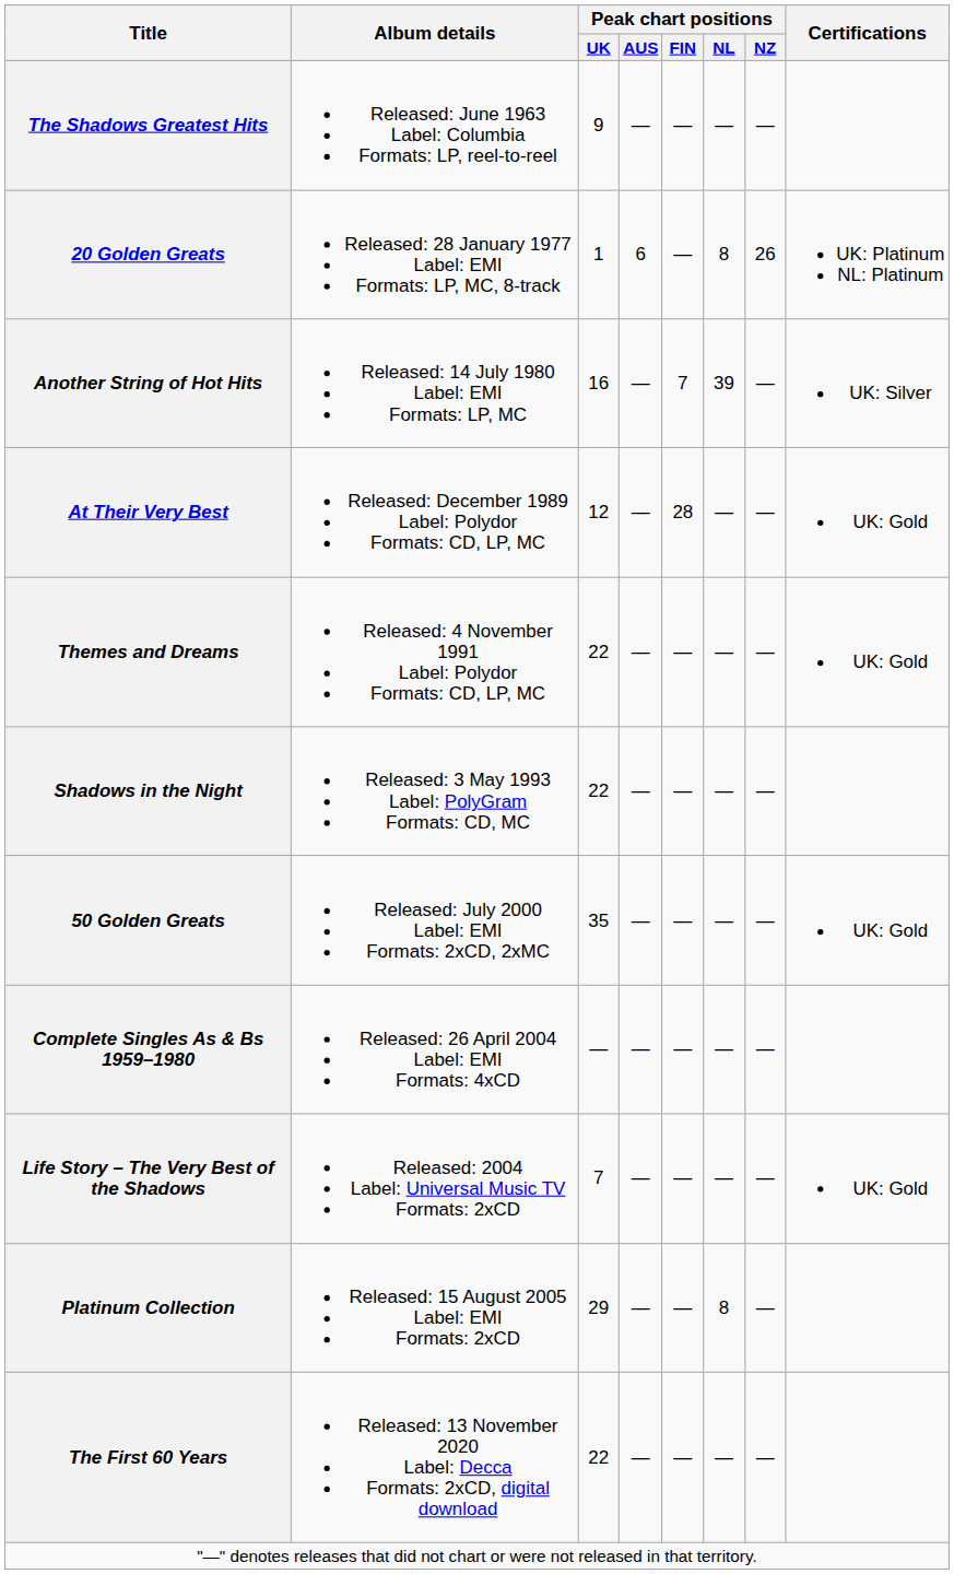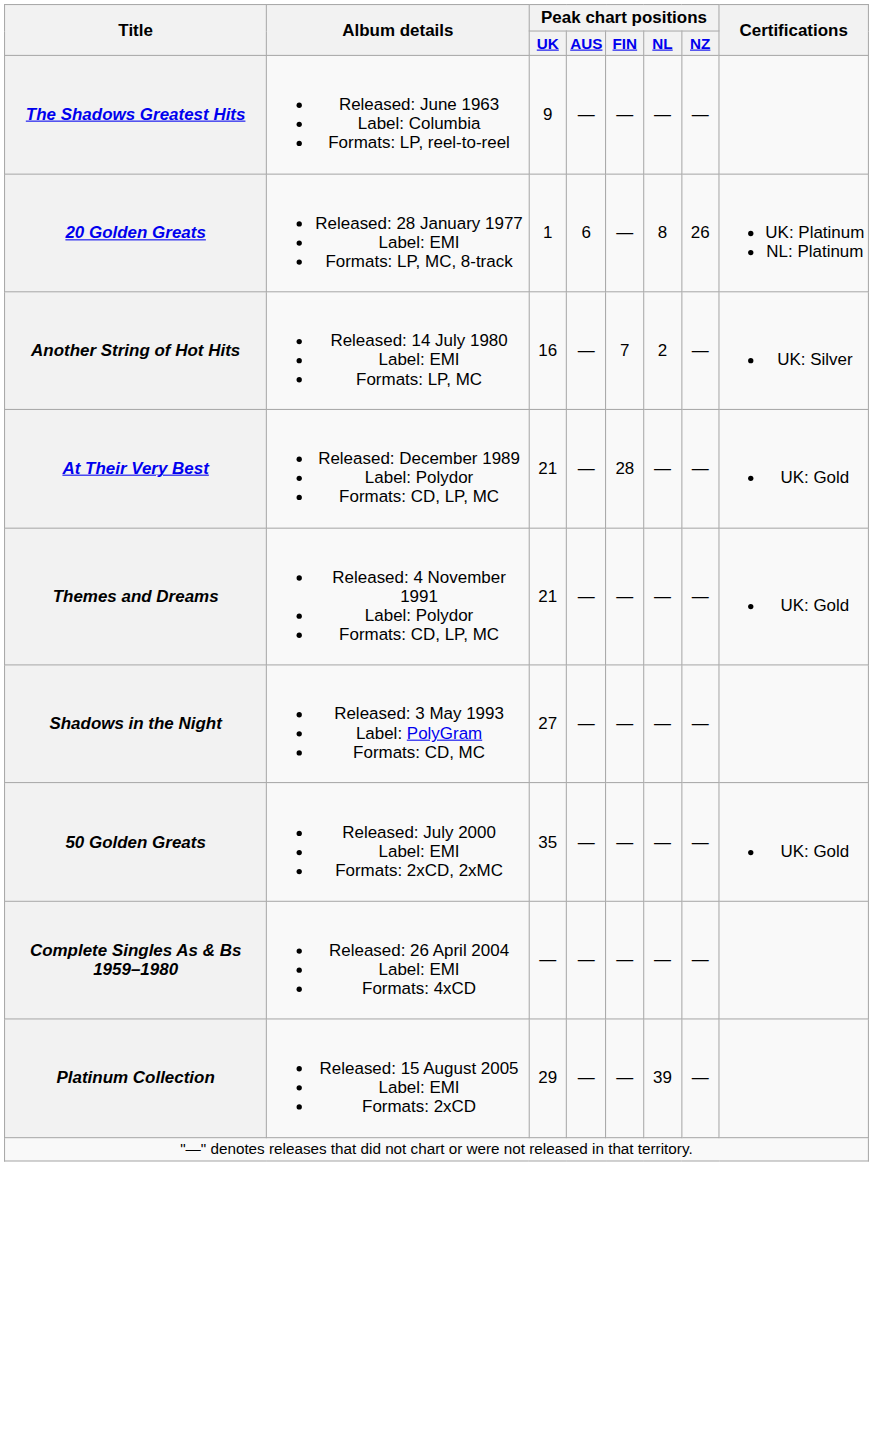 <table class="wikitable plainrowheaders" style="text-align:center;">
 <tr>
 <th rowspan="2" scope="col" style="width:15em;">Title</th>
 <th rowspan="2" scope="col" style="width:15em;">Album details</th>
 <th colspan="5">Peak chart positions</th>
 <th rowspan="2">Certifications</th>
 </tr>
 <tr>
 <th scope="col" style="width:2em;font-size:90%;"><a href='#'>UK</a><br></th>
 <th scope="col" style="width:2em;font-size:90%;"><a href='#'>AUS</a><br></th>
 <th scope="col" style="width:2em;font-size:90%;"><a href='#'>FIN</a><br></th>
 <th scope="col" style="width:2em;font-size:90%;"><a href='#'>NL</a><br></th>
 <th scope="col" style="width:2em;font-size:90%;"><a href='#'>NZ</a><br></th>
 </tr>
 <tr>
 <th scope="row"><em><a href='#'>The Shadows Greatest Hits</a></em></th>
 <td><br><ul><li>Released: June 1963</li><li>Label: Columbia</li><li>Formats: LP, reel-to-reel</li></ul></td>
 <td>9</td>
 <td>—</td>
 <td>—</td>
 <td>—</td>
 <td>—</td>
 <td></td>
 </tr>
 <tr>
 <th scope="row"><em><a href='#'>20 Golden Greats</a></em></th>
 <td><br><ul><li>Released: 28 January 1977</li><li>Label: EMI</li><li>Formats: LP, MC, 8-track</li></ul></td>
 <td>1</td>
 <td>6</td>
 <td>—</td>
 <td>8</td>
 <td>26</td>
 <td><br><ul><li>UK: Platinum</li><li>NL: Platinum</li></ul></td>
 </tr>
 <tr>
 <th scope="row"><em>Another String of Hot Hits</em></th>
 <td><br><ul><li>Released: 14 July 1980</li><li>Label: EMI</li><li>Formats: LP, MC</li></ul></td>
 <td>16</td>
 <td>—</td>
 <td>7</td>
-<td>39</td>
+<td>2</td>
 <td>—</td>
 <td><br><ul><li>UK: Silver</li></ul></td>
 </tr>
 <tr>
 <th scope="row"><em><a href='#'>At Their Very Best</a></em></th>
 <td><br><ul><li>Released: December 1989</li><li>Label: Polydor</li><li>Formats: CD, LP, MC</li></ul></td>
-<td>12</td>
+<td>21</td>
 <td>—</td>
 <td>28</td>
 <td>—</td>
 <td>—</td>
 <td><br><ul><li>UK: Gold</li></ul></td>
 </tr>
 <tr>
 <th scope="row"><em>Themes and Dreams</em></th>
 <td><br><ul><li>Released: 4 November 1991</li><li>Label: Polydor</li><li>Formats: CD, LP, MC</li></ul></td>
-<td>22</td>
+<td>21</td>
 <td>—</td>
 <td>—</td>
 <td>—</td>
 <td>—</td>
 <td><br><ul><li>UK: Gold</li></ul></td>
 </tr>
 <tr>
 <th scope="row"><em>Shadows in the Night</em></th>
 <td><br><ul><li>Released: 3 May 1993</li><li>Label: <a href='#'>PolyGram</a></li><li>Formats: CD, MC</li></ul></td>
-<td>22</td>
+<td>27</td>
 <td>—</td>
 <td>—</td>
 <td>—</td>
 <td>—</td>
 <td></td>
 </tr>
 <tr>
 <th scope="row"><em>50 Golden Greats</em></th>
 <td><br><ul><li>Released: July 2000</li><li>Label: EMI</li><li>Formats: 2xCD, 2xMC</li></ul></td>
 <td>35</td>
 <td>—</td>
 <td>—</td>
 <td>—</td>
 <td>—</td>
 <td><br><ul><li>UK: Gold</li></ul></td>
 </tr>
 <tr>
 <th scope="row"><em>Complete Singles As & Bs 1959–1980</em></th>
 <td><br><ul><li>Released: 26 April 2004</li><li>Label: EMI</li><li>Formats: 4xCD</li></ul></td>
 <td>—</td>
 <td>—</td>
 <td>—</td>
 <td>—</td>
 <td>—</td>
 <td></td>
 </tr>
 <tr>
-<th scope="row"><em>Life Story – The Very Best of the Shadows</em></th>
-<td><br><ul><li>Released: 2004</li><li>Label: <a href='#'>Universal Music TV</a></li><li>Formats: 2xCD</li></ul></td>
-<td>7</td>
-<td>—</td>
-<td>—</td>
-<td>—</td>
-<td>—</td>
-<td><br><ul><li>UK: Gold</li></ul></td>
-</tr>
-<tr>
 <th scope="row"><em>Platinum Collection</em></th>
 <td><br><ul><li>Released: 15 August 2005</li><li>Label: EMI</li><li>Formats: 2xCD</li></ul></td>
 <td>29</td>
 <td>—</td>
 <td>—</td>
-<td>8</td>
-<td>—</td>
-<td></td>
-</tr>
-<tr>
-<th scope="row"><em>The First 60 Years</em></th>
-<td><br><ul><li>Released: 13 November 2020</li><li>Label: <a href='#'>Decca</a></li><li>Formats: 2xCD, <a href='#'>digital download</a></li></ul></td>
-<td>22</td>
-<td>—</td>
-<td>—</td>
-<td>—</td>
+<td>39</td>
 <td>—</td>
 <td></td>
 </tr>
 <tr>
 <td colspan="8" style="font-size:90%">"—" denotes releases that did not chart or were not released in that territory.</td>
 </tr>
 </table>
